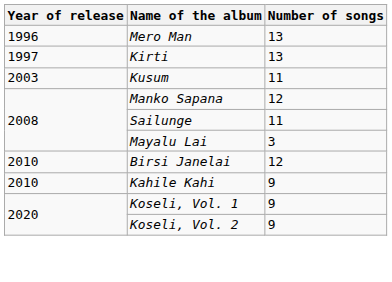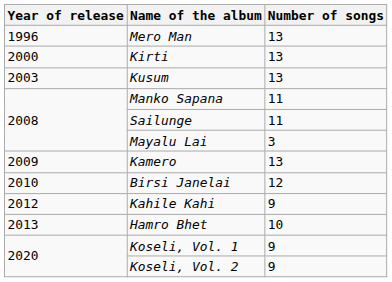 <table class="wikitable">
 <tr>
 <th>Year of release</th>
 <th>Name of the album</th>
 <th>Number of songs</th>
 </tr>
 <tr>
 <td>1996</td>
 <td><em>Mero Man</em></td>
 <td>13</td>
 </tr>
 <tr>
-<td>1997</td>
+<td>2000</td>
 <td><em>Kirti</em></td>
 <td>13</td>
 </tr>
 <tr>
 <td>2003</td>
 <td><em>Kusum</em></td>
-<td>11</td>
+<td>13</td>
 </tr>
 <tr>
 <td rowspan="3">2008</td>
 <td><em>Manko Sapana</em></td>
-<td>12</td>
+<td>11</td>
 </tr>
 <tr>
 <td><em>Sailunge</em></td>
 <td>11</td>
 </tr>
 <tr>
 <td><em>Mayalu Lai</em></td>
 <td>3</td>
 </tr>
 <tr>
+<td>2009</td>
+<td><em>Kamero</em></td>
+<td>13</td>
+</tr>
+<tr>
 <td>2010</td>
 <td><em>Birsi Janelai</em></td>
 <td>12</td>
 </tr>
 <tr>
-<td>2010</td>
+<td>2012</td>
 <td><em>Kahile Kahi</em></td>
 <td>9</td>
+</tr>
+<tr>
+<td>2013</td>
+<td><em>Hamro Bhet</em></td>
+<td>10</td>
 </tr>
 <tr>
 <td rowspan="2">2020</td>
 <td><em>Koseli, Vol. 1</em></td>
 <td>9</td>
 </tr>
 <tr>
 <td><em>Koseli, Vol. 2</em></td>
 <td>9</td>
 </tr>
 </table>
